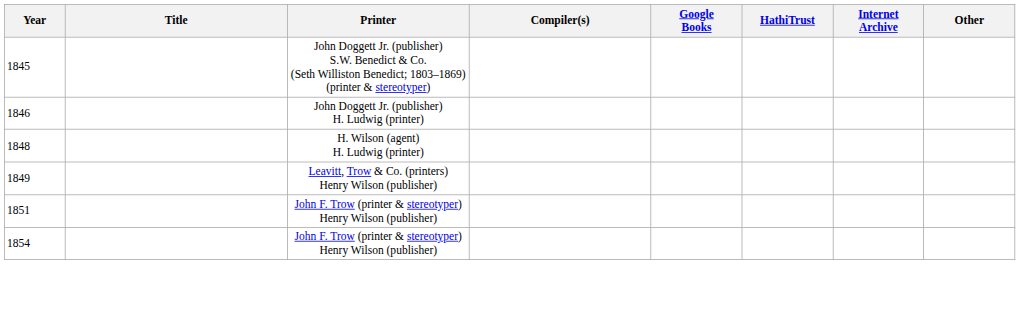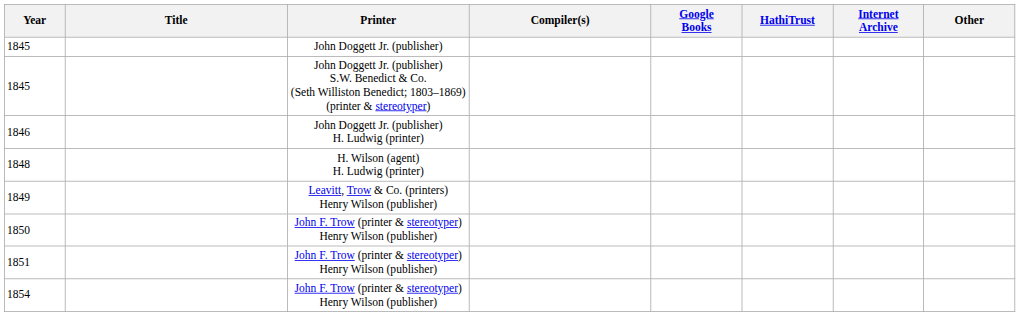 <table class="wikitable collapsible sortable" border="0" cellpadding="1" style="color:black; background-color: #FFFFFF; font-size: 90%; width:100%">
 <tr>
 <th>Year</th>
 <th>Title</th>
 <th>Printer</th>
 <th>Compiler(s)</th>
 <th><a href='#'>Google<br>Books</a></th>
 <th><a href='#'>HathiTrust</a></th>
 <th><a href='#'>Internet<br>Archive</a></th>
 <th>Other</th>
+</tr>
+<tr>
+<td width="6%;">1845</td>
+<td width="22%" data-sort-value="greatmetropolis 1845"></td>
+<td style="text-align:center" width="18%" data-sort-value="doggett 1845">John Doggett Jr. (publisher)</td>
+<td style="text-align:center" width="18%"></td>
+<td style="text-align:center" width="9%"></td>
+<td style="text-align:center" width="9%"></td>
+<td style="text-align:center" width="9%"></td>
+<td style="text-align:center" width="9%"></td>
 </tr>
 <tr>
 <td width="6%;" data-sort-value="greatmetropolis 1845">1845</td>
 <td width="22%" data-sort-value="greatmetropolis 1845"></td>
 <td style="text-align:center" width="18%" data-sort-value="doggett 1845">John Doggett Jr. (publisher)<br>S.W. Benedict & Co.<br>(Seth Williston Benedict; 1803–1869)<br>(printer & <a href='#'>stereotyper</a>)</td>
 <td style="text-align:center" width="18%"></td>
 <td style="text-align:center" width="9%"></td>
 <td style="text-align:center" width="9%"></td>
 <td style="text-align:center" width="9%"></td>
 <td style="text-align:center" width="9%"></td>
 </tr>
 <tr>
 <td width="6%;">1846</td>
 <td width="22%" data-sort-value="greatmetropolis 1846"></td>
 <td style="text-align:center" width="18%" data-sort-value="doggett 1846">John Doggett Jr. (publisher)<br>H. Ludwig (printer)</td>
 <td style="text-align:center" width="18%"></td>
 <td style="text-align:center" width="9%"><br></td>
 <td style="text-align:center" width="9%"><br></td>
 <td style="text-align:center" width="9%"></td>
 <td style="text-align:center" width="9%"></td>
 </tr>
 <tr>
 <td width="6%;">1848</td>
 <td width="22%" data-sort-value="greatmetropolis 1848"></td>
 <td style="text-align:center" width="18%" data-sort-value="wilson 1848">H. Wilson (agent)<br>H. Ludwig (printer)</td>
 <td style="text-align:center" width="18%"></td>
 <td style="text-align:center" width="9%"></td>
 <td style="text-align:center" width="9%"></td>
 <td style="text-align:center" width="9%"></td>
 <td style="text-align:center" width="9%"></td>
 </tr>
 <tr>
 <td width="6%;" data-sort-value="greatmetropolis 1849">1849</td>
 <td width="22%"></td>
 <td style="text-align:center" width="18%" data-sort-value="wilson 1849"><a href='#'>Leavitt</a>, <a href='#'>Trow</a> & Co. (printers)<br>Henry Wilson (publisher)</td>
 <td style="text-align:center" width="18%"></td>
 <td style="text-align:center" width="9%"></td>
 <td style="text-align:center" width="9%"></td>
 <td style="text-align:center" width="9%"></td>
 <td style="text-align:center" width="9%"></td>
 </tr>
 <tr>
+<td width="6%;" data-sort-value="greatmetropolis 1850">1850</td>
+<td width="22%"></td>
+<td style="text-align:center" width="18%" data-sort-value="wilson 1850"><a href='#'>John F. Trow</a> (printer & <a href='#'>stereotyper</a>)<br>Henry Wilson (publisher)</td>
+<td style="text-align:center" width="18%"></td>
+<td style="text-align:center" width="9%"></td>
+<td style="text-align:center" width="9%"></td>
+<td style="text-align:center" width="9%"></td>
+<td style="text-align:center" width="9%"></td>
+</tr>
+<tr>
 <td width="6%;" data-sort-value="greatmetropolis 1851">1851</td>
 <td width="22%"></td>
 <td style="text-align:center" width="18%" data-sort-value="wilson 1851"><a href='#'>John F. Trow</a> (printer & <a href='#'>stereotyper</a>)<br>Henry Wilson (publisher)</td>
 <td style="text-align:center" width="18%"></td>
 <td style="text-align:center" width="9%"></td>
 <td style="text-align:center" width="9%"></td>
 <td style="text-align:center" width="9%"></td>
 <td style="text-align:center" width="9%"></td>
 </tr>
 <tr>
 <td width="6%;" data-sort-value="greatmetropolis 1854">1854</td>
 <td width="22%"></td>
 <td style="text-align:center" width="18%" data-sort-value="wilson 1854"><a href='#'>John F. Trow</a> (printer & <a href='#'>stereotyper</a>)<br>Henry Wilson (publisher)</td>
 <td style="text-align:center" width="18%"></td>
 <td style="text-align:center" width="9%"></td>
 <td style="text-align:center" width="9%"></td>
 <td style="text-align:center" width="9%"></td>
 <td style="text-align:center" width="9%"></td>
 </tr>
 </table>
